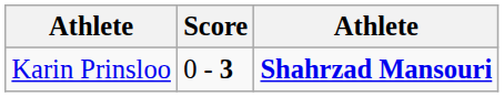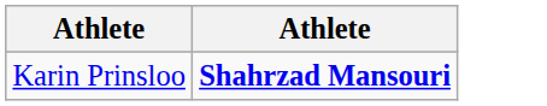 <table class="wikitable">
 <tr>
 <th>Athlete</th>
-<th>Score</th>
 <th>Athlete</th>
 </tr>
 <tr>
 <td> <a href='#'>Karin Prinsloo</a></td>
-<td>0 - <strong>3</strong></td>
 <td><strong> <a href='#'>Shahrzad Mansouri</a></strong></td>
 </tr>
 </table>
